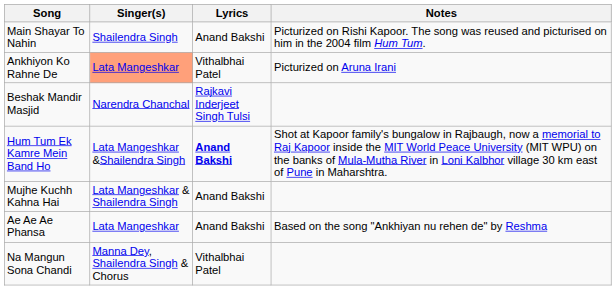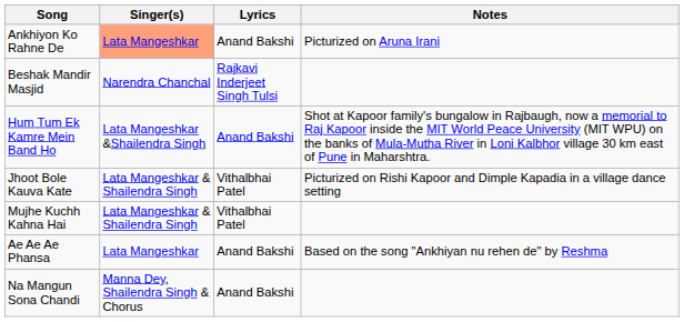 <table class="wikitable">
 <tr style="background:#ccc; text-align:center;">
 <th>Song</th>
 <th>Singer(s)</th>
 <th>Lyrics</th>
 <th>Notes</th>
 </tr>
 <tr>
-<td>Main Shayar To Nahin</td>
-<td><a href='#'>Shailendra Singh</a></td>
-<td>Anand Bakshi</td>
-<td>Picturized on Rishi Kapoor. The song was reused and picturised on him in the 2004 film <em><a href='#'>Hum Tum</a></em>.</td>
-</tr>
-<tr>
 <td>Ankhiyon Ko Rahne De</td>
 <td style="background: lightsalmon;"><a href='#'>Lata Mangeshkar</a></td>
-<td>Vithalbhai Patel</td>
+<td>Anand Bakshi</td>
 <td>Picturized on <a href='#'>Aruna Irani</a></td>
 </tr>
 <tr>
 <td>Beshak Mandir Masjid</td>
 <td><a href='#'>Narendra Chanchal</a></td>
 <td><a href='#'>Rajkavi Inderjeet Singh Tulsi</a></td>
 <td></td>
 </tr>
 <tr>
 <td><a href='#'>Hum Tum Ek Kamre Mein Band Ho</a></td>
 <td><a href='#'>Lata Mangeshkar</a> &<a href='#'>Shailendra Singh</a></td>
-<td><strong><a href='#'>Anand Bakshi</a></strong></td>
+<td><a href='#'>Anand Bakshi</a></td>
 <td>Shot at Kapoor family's bungalow in Rajbaugh, now a <a href='#'>memorial to Raj Kapoor</a> inside the <a href='#'>MIT World Peace University</a> (MIT WPU) on the banks of <a href='#'>Mula-Mutha River</a> in <a href='#'>Loni Kalbhor</a> village 30 km east of <a href='#'>Pune</a> in Maharshtra.</td>
+</tr>
+<tr>
+<td>Jhoot Bole Kauva Kate</td>
+<td><a href='#'>Lata Mangeshkar</a> & <a href='#'>Shailendra Singh</a></td>
+<td>Vithalbhai Patel</td>
+<td>Picturized on Rishi Kapoor and Dimple Kapadia in a village dance setting</td>
 </tr>
 <tr>
 <td>Mujhe Kuchh Kahna Hai</td>
 <td><a href='#'>Lata Mangeshkar</a> & <a href='#'>Shailendra Singh</a></td>
-<td>Anand Bakshi</td>
+<td>Vithalbhai Patel</td>
 <td></td>
 </tr>
 <tr>
 <td>Ae Ae Ae Phansa</td>
 <td><a href='#'>Lata Mangeshkar</a></td>
 <td>Anand Bakshi</td>
 <td>Based on the song "Ankhiyan nu rehen de" by <a href='#'>Reshma</a></td>
 </tr>
 <tr>
 <td>Na Mangun Sona Chandi</td>
 <td><a href='#'>Manna Dey</a>,  <a href='#'>Shailendra Singh</a> & Chorus</td>
-<td>Vithalbhai Patel</td>
+<td>Anand Bakshi</td>
 <td></td>
 </tr>
 </table>
